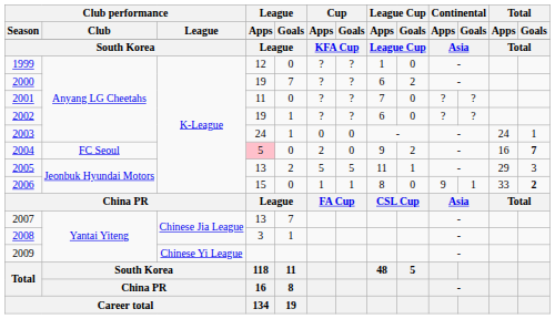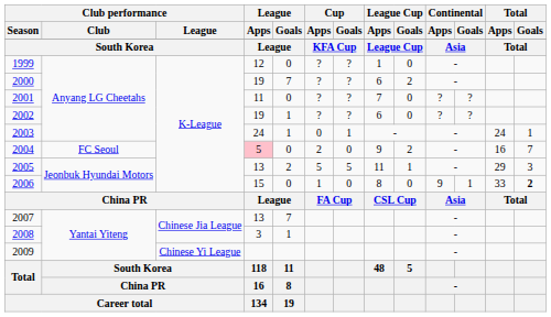 <table class="wikitable" style="text-align:center">
 <tr>
 <th colspan=3>Club performance</th>
 <th colspan=2>League</th>
 <th colspan=2>Cup</th>
 <th colspan=2>League Cup</th>
 <th colspan=2>Continental</th>
 <th colspan=2>Total</th>
 </tr>
 <tr>
 <th>Season</th>
 <th>Club</th>
 <th>League</th>
 <th>Apps</th>
 <th>Goals</th>
 <th>Apps</th>
 <th>Goals</th>
 <th>Apps</th>
 <th>Goals</th>
 <th>Apps</th>
 <th>Goals</th>
 <th>Apps</th>
 <th>Goals</th>
 </tr>
 <tr>
 </tr>
 <tr>
 <th colspan=3>South Korea</th>
 <th colspan=2>League</th>
 <th colspan=2><a href='#'>KFA Cup</a></th>
 <th colspan=2><a href='#'>League Cup</a></th>
 <th colspan=2><a href='#'>Asia</a></th>
 <th colspan=2>Total</th>
 </tr>
 <tr>
 <td><a href='#'>1999</a></td>
 <td rowspan="5"><a href='#'>Anyang LG Cheetahs</a></td>
 <td rowspan="8"><a href='#'>K-League</a></td>
 <td>12</td>
 <td>0</td>
 <td>?</td>
 <td>?</td>
 <td>1</td>
 <td>0</td>
 <td colspan="2">-</td>
 <td></td>
 <td></td>
 </tr>
 <tr>
 <td><a href='#'>2000</a></td>
 <td>19</td>
 <td>7</td>
 <td>?</td>
 <td>?</td>
 <td>6</td>
 <td>2</td>
 <td colspan="2">-</td>
 <td></td>
 <td></td>
 </tr>
 <tr>
 <td><a href='#'>2001</a></td>
 <td>11</td>
 <td>0</td>
 <td>?</td>
 <td>?</td>
 <td>7</td>
 <td>0</td>
 <td>?</td>
 <td>?</td>
 <td></td>
 <td></td>
 </tr>
 <tr>
 <td><a href='#'>2002</a></td>
 <td>19</td>
 <td>1</td>
 <td>?</td>
 <td>?</td>
 <td>6</td>
 <td>0</td>
 <td>?</td>
 <td>?</td>
 <td></td>
 <td></td>
 </tr>
 <tr>
 <td><a href='#'>2003</a></td>
 <td>24</td>
 <td>1</td>
 <td>0</td>
-<td>0</td>
+<td>1</td>
 <td colspan="2">-</td>
 <td colspan="2">-</td>
 <td>24</td>
 <td>1</td>
 </tr>
 <tr>
 <td><a href='#'>2004</a></td>
 <td><a href='#'>FC Seoul</a></td>
 <td style="background: pink;">5</td>
 <td>0</td>
 <td>2</td>
 <td>0</td>
 <td>9</td>
 <td>2</td>
 <td colspan="2">-</td>
 <td>16</td>
-<td><strong>7</strong></td>
+<td>7</td>
 </tr>
 <tr>
 <td><a href='#'>2005</a></td>
 <td rowspan="2"><a href='#'>Jeonbuk Hyundai Motors</a></td>
 <td>13</td>
 <td>2</td>
 <td>5</td>
 <td>5</td>
 <td>11</td>
 <td>1</td>
 <td colspan="2">-</td>
 <td>29</td>
 <td>3</td>
 </tr>
 <tr>
 <td><a href='#'>2006</a></td>
 <td>15</td>
 <td>0</td>
 <td>1</td>
-<td>1</td>
+<td>0</td>
 <td>8</td>
 <td>0</td>
 <td>9</td>
 <td>1</td>
 <td>33</td>
 <td><strong>2</strong></td>
 </tr>
 <tr>
 <th colspan=3>China PR</th>
 <th colspan=2>League</th>
 <th colspan=2><a href='#'>FA Cup</a></th>
 <th colspan=2><a href='#'>CSL Cup</a></th>
 <th colspan=2><a href='#'>Asia</a></th>
 <th colspan=2>Total</th>
 </tr>
 <tr>
 <td>2007</td>
 <td rowspan="3"><a href='#'>Yantai Yiteng</a></td>
 <td rowspan="2"><a href='#'>Chinese Jia League</a></td>
 <td>13</td>
 <td>7</td>
 <td></td>
 <td></td>
 <td></td>
 <td></td>
 <td colspan="2">-</td>
 <td></td>
 <td></td>
 </tr>
 <tr>
 <td><a href='#'>2008</a></td>
 <td>3</td>
 <td>1</td>
 <td></td>
 <td></td>
 <td></td>
 <td></td>
 <td colspan="2">-</td>
 <td></td>
 <td></td>
 </tr>
 <tr>
 <td>2009</td>
 <td><a href='#'>Chinese Yi League</a></td>
 <td></td>
 <td></td>
 <td></td>
 <td></td>
 <td></td>
 <td></td>
 <td colspan="2">-</td>
 <td></td>
 <td></td>
 </tr>
 <tr>
 <th rowspan=2>Total</th>
 <th colspan=2>South Korea</th>
 <th>118</th>
 <th>11</th>
 <th></th>
 <th></th>
 <th>48</th>
 <th>5</th>
 <th></th>
 <th></th>
 <th></th>
 <th></th>
 </tr>
 <tr>
 <th colspan=2>China PR</th>
 <th>16</th>
 <th>8</th>
 <th></th>
 <th></th>
 <th></th>
 <th></th>
 <th colspan="2">-</th>
 <th></th>
 <th></th>
 </tr>
 <tr>
 <th colspan=3>Career total</th>
 <th>134</th>
 <th>19</th>
 <th></th>
 <th></th>
 <th></th>
 <th></th>
 <th></th>
 <th></th>
 <th></th>
 <th></th>
 </tr>
 </table>
